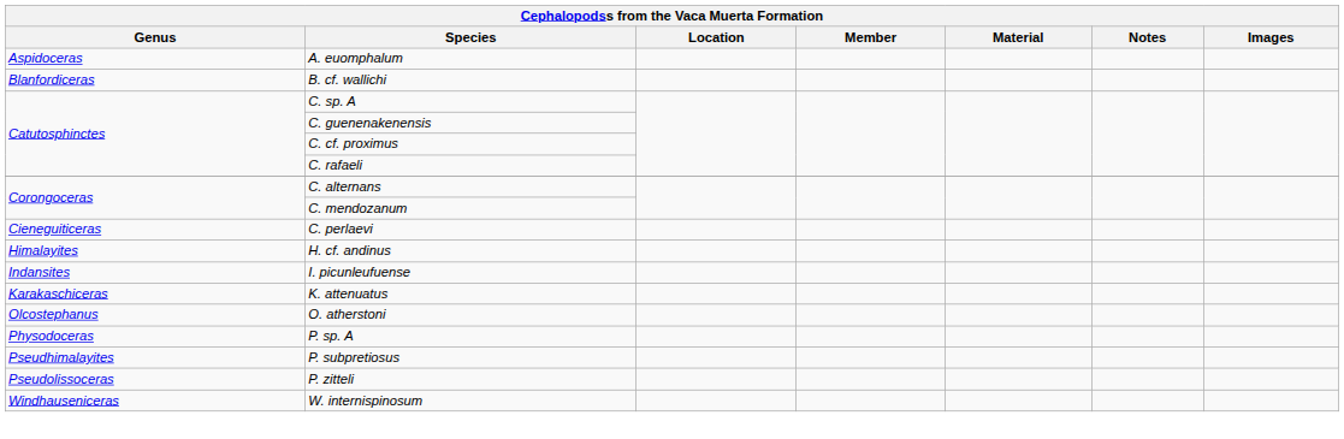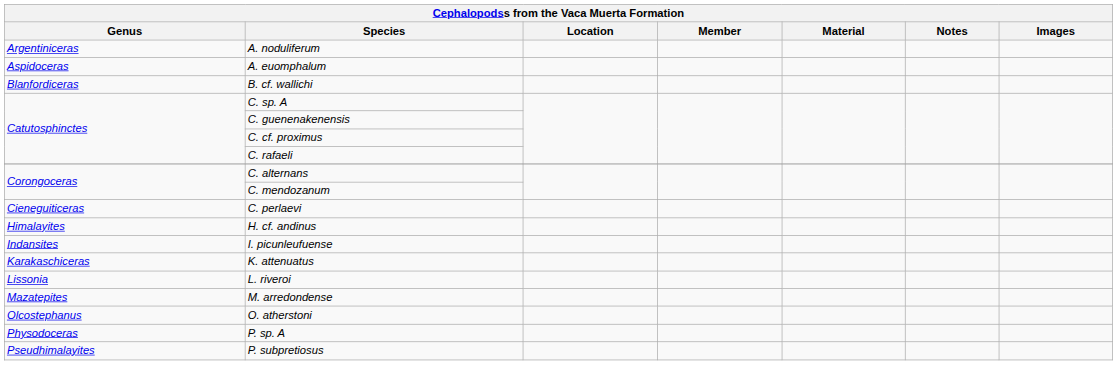 <table class="wikitable"  style="margin:auto; width:100%;">
 <tr>
 <th colspan="7" align="center"><strong><a href='#'>Cephalopods</a>s from the Vaca Muerta Formation</strong></th>
 </tr>
 <tr>
 <th>Genus</th>
 <th>Species</th>
 <th>Location</th>
 <th>Member</th>
 <th>Material</th>
 <th>Notes</th>
 <th>Images</th>
+</tr>
+<tr>
+<td><em><a href='#'>Argentiniceras</a></em></td>
+<td><em>A. noduliferum</em></td>
+<td></td>
+<td></td>
+<td></td>
+<td></td>
+<td></td>
 </tr>
 <tr>
 <td><em><a href='#'>Aspidoceras</a></em></td>
 <td><em>A. euomphalum</em></td>
 <td></td>
 <td></td>
 <td></td>
 <td></td>
 <td></td>
 </tr>
 <tr>
 <td><em><a href='#'>Blanfordiceras</a></em></td>
 <td><em>B. cf. wallichi</em></td>
 <td></td>
 <td></td>
 <td></td>
 <td></td>
 <td></td>
 </tr>
 <tr>
 <td rowspan=4><em><a href='#'>Catutosphinctes</a></em></td>
 <td><em>C. sp. A</em></td>
 <td rowspan=4></td>
 <td rowspan=4></td>
 <td rowspan=4></td>
 <td rowspan=4></td>
 <td rowspan=4></td>
 </tr>
 <tr>
 <td><em>C. guenenakenensis</em></td>
 </tr>
 <tr>
 <td><em>C. cf. proximus</em></td>
 </tr>
 <tr>
 <td><em>C. rafaeli</em></td>
 </tr>
 <tr>
 </tr>
 <tr>
 <td rowspan=2><em><a href='#'>Corongoceras</a></em></td>
 <td><em>C. alternans</em></td>
 <td rowspan=2></td>
 <td rowspan=2></td>
 <td rowspan=2></td>
 <td rowspan=2></td>
 <td rowspan=2></td>
 </tr>
 <tr>
 <td><em>C. mendozanum</em></td>
 </tr>
 <tr>
 <td><em><a href='#'>Cieneguiticeras</a></em></td>
 <td><em>C. perlaevi</em></td>
 <td></td>
 <td></td>
 <td></td>
 <td></td>
 <td></td>
 </tr>
 <tr>
 <td><em><a href='#'>Himalayites</a></em></td>
 <td><em>H. cf. andinus</em></td>
 <td></td>
 <td></td>
 <td></td>
 <td></td>
 <td></td>
 </tr>
 <tr>
 <td><em><a href='#'>Indansites</a></em></td>
 <td><em>I. picunleufuense</em></td>
 <td></td>
 <td></td>
 <td></td>
 <td></td>
 <td></td>
 </tr>
 <tr>
 <td><em><a href='#'>Karakaschiceras</a></em></td>
 <td><em>K. attenuatus</em></td>
 <td></td>
 <td></td>
 <td></td>
 <td></td>
 <td></td>
 </tr>
 <tr>
+<td><em><a href='#'>Lissonia</a></em></td>
+<td><em>L. riveroi</em></td>
+<td></td>
+<td></td>
+<td></td>
+<td></td>
+<td></td>
+</tr>
+<tr>
+<td><em><a href='#'>Mazatepites</a></em></td>
+<td><em>M. arredondense</em></td>
+<td></td>
+<td></td>
+<td></td>
+<td></td>
+<td></td>
+</tr>
+<tr>
 <td><em><a href='#'>Olcostephanus</a></em></td>
 <td><em>O. atherstoni</em></td>
 <td></td>
 <td></td>
 <td></td>
 <td></td>
 <td></td>
 </tr>
 <tr>
 <td><em><a href='#'>Physodoceras</a></em></td>
 <td><em>P. sp. A</em></td>
 <td></td>
 <td></td>
 <td></td>
 <td></td>
 <td></td>
 </tr>
 <tr>
 <td><em><a href='#'>Pseudhimalayites</a></em></td>
 <td><em>P. subpretiosus</em></td>
 <td></td>
 <td></td>
 <td></td>
 <td></td>
 <td></td>
 </tr>
-<tr>
-<td><em><a href='#'>Pseudolissoceras</a></em></td>
-<td><em>P. zitteli</em></td>
-<td></td>
-<td></td>
-<td></td>
-<td></td>
-<td></td>
-</tr>
-<tr>
-<td><em><a href='#'>Windhauseniceras</a></em></td>
-<td><em>W. internispinosum</em></td>
-<td></td>
-<td></td>
-<td></td>
-<td></td>
-<td></td>
-</tr>
 </table>
